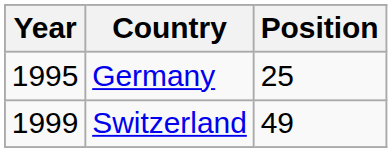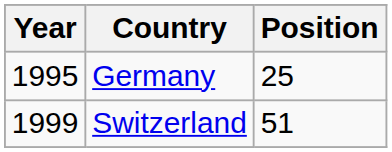 <table class="wikitable">
 <tr>
 <th>Year</th>
 <th>Country</th>
 <th>Position</th>
 </tr>
 <tr>
 <td>1995</td>
 <td><a href='#'>Germany</a></td>
 <td>25</td>
 </tr>
 <tr>
 <td>1999</td>
 <td><a href='#'>Switzerland</a></td>
-<td>49</td>
+<td>51</td>
 </tr>
 </table>
